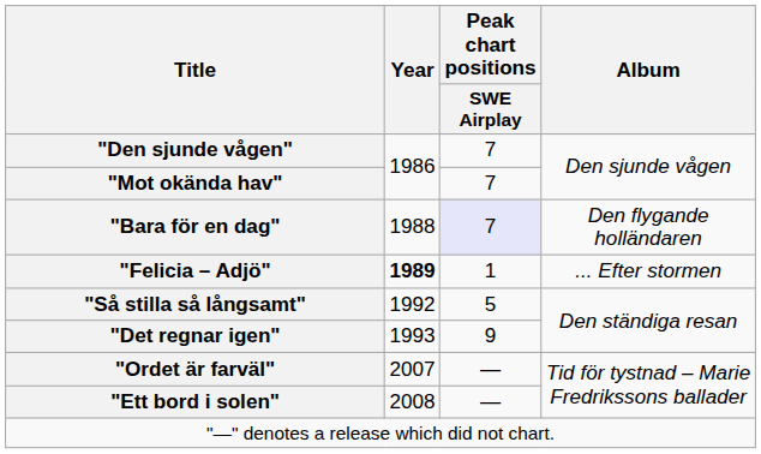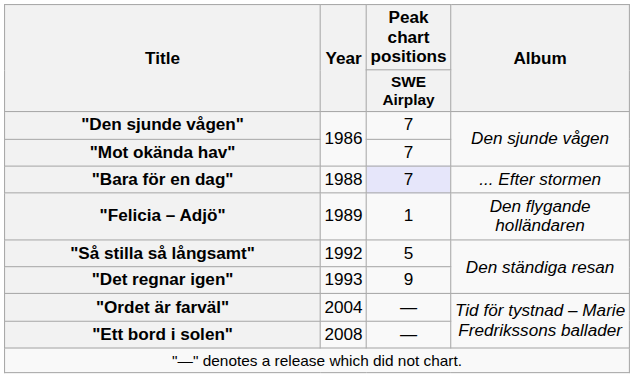 <table class="wikitable plainrowheaders" style="text-align:center;">
 <tr>
 <th scope="col" rowspan="2" style="width:18em;">Title</th>
 <th scope="col" rowspan="2" style="width:1em;">Year</th>
 <th scope="col" colspan="1" style="width:1em;">Peak chart positions</th>
 <th scope="col" rowspan="2" style="width:10em;">Album</th>
 </tr>
 <tr>
 <th scope="col" style="width:3em;font-size:90%;">SWE<br>Airplay<br></th>
 </tr>
 <tr>
 <th scope="row">"Den sjunde vågen"</th>
 <td rowspan="2">1986</td>
 <td>7</td>
 <td rowspan="2"><em>Den sjunde vågen</em></td>
 </tr>
 <tr>
 <th scope="row">"Mot okända hav"</th>
 <td>7</td>
 </tr>
 <tr>
 <th scope="row">"Bara för en dag"</th>
 <td>1988</td>
 <td style="background: lavender;">7</td>
-<td><em>Den flygande holländaren</em></td>
+<td><em>... Efter stormen</em></td>
 </tr>
 <tr>
 <th scope="row">"Felicia – Adjö"</th>
-<td><strong>1989</strong></td>
+<td>1989</td>
 <td>1</td>
-<td><em>... Efter stormen</em></td>
+<td><em>Den flygande holländaren</em></td>
 </tr>
 <tr>
 <th scope="row">"Så stilla så långsamt"</th>
 <td>1992</td>
 <td>5</td>
 <td rowspan="2"><em>Den ständiga resan</em></td>
 </tr>
 <tr>
 <th scope="row">"Det regnar igen"</th>
 <td>1993</td>
 <td>9</td>
 </tr>
 <tr>
 <th scope="row">"Ordet är farväl"</th>
-<td>2007</td>
+<td>2004</td>
 <td>—</td>
 <td rowspan="2"><em>Tid för tystnad – Marie Fredrikssons ballader</em></td>
 </tr>
 <tr>
 <th scope="row">"Ett bord i solen" </th>
 <td>2008</td>
 <td>—</td>
 </tr>
 <tr>
 <td colspan="4" style="font-size:90%">"—" denotes a release which did not chart.</td>
 </tr>
 </table>
